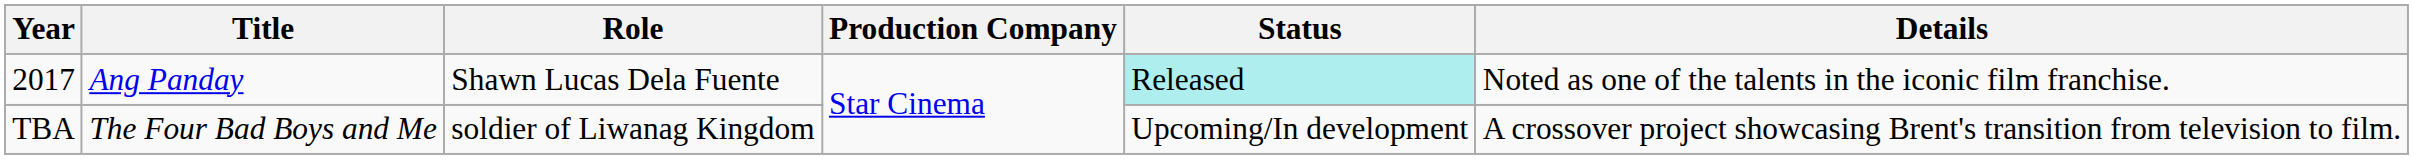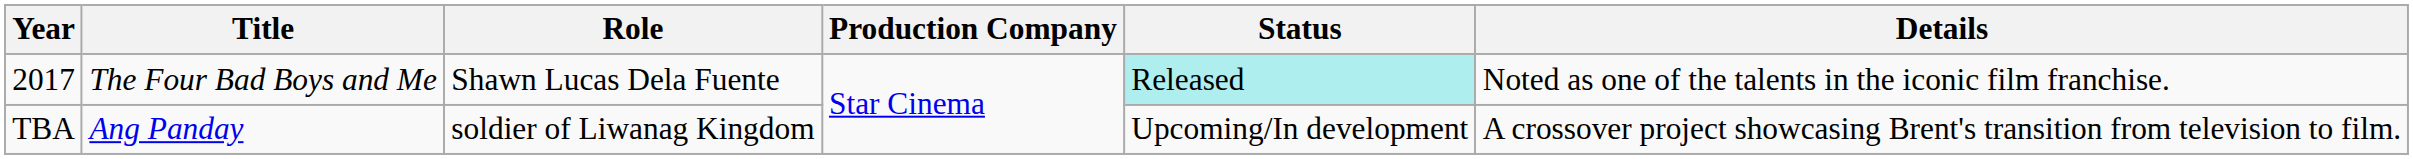 <table class="wikitable">
 <tr>
 <th>Year</th>
 <th>Title</th>
 <th>Role</th>
 <th>Production Company</th>
 <th>Status</th>
 <th>Details</th>
 </tr>
 <tr>
 <td>2017</td>
-<td><em><a href='#'>Ang Panday</a></em></td>
+<td><em>The Four Bad Boys and Me</em></td>
 <td>Shawn Lucas Dela Fuente</td>
 <td rowspan="2"><a href='#'>Star Cinema</a></td>
 <td style="background: paleturquoise;">Released</td>
 <td>Noted as one of the talents in the iconic film franchise.</td>
 </tr>
 <tr>
 <td>TBA</td>
-<td><em>The Four Bad Boys and Me</em></td>
+<td><em><a href='#'>Ang Panday</a></em></td>
 <td>soldier of Liwanag Kingdom</td>
 <td>Upcoming/In development</td>
 <td>A crossover project showcasing Brent's transition from television to film.</td>
 </tr>
 </table>
